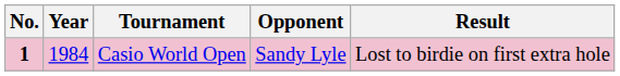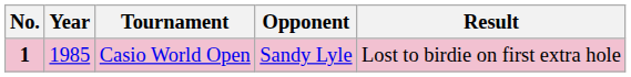 <table class="wikitable" style="font-size:95%;">
 <tr>
 <th>No.</th>
 <th>Year</th>
 <th>Tournament</th>
 <th>Opponent</th>
 <th>Result</th>
 </tr>
 <tr style="background:#F2C1D1;">
 <td align=center><strong>1</strong></td>
-<td><a href='#'>1984</a></td>
+<td><a href='#'>1985</a></td>
 <td><a href='#'>Casio World Open</a></td>
 <td> <a href='#'>Sandy Lyle</a></td>
 <td>Lost to birdie on first extra hole</td>
 </tr>
 </table>
